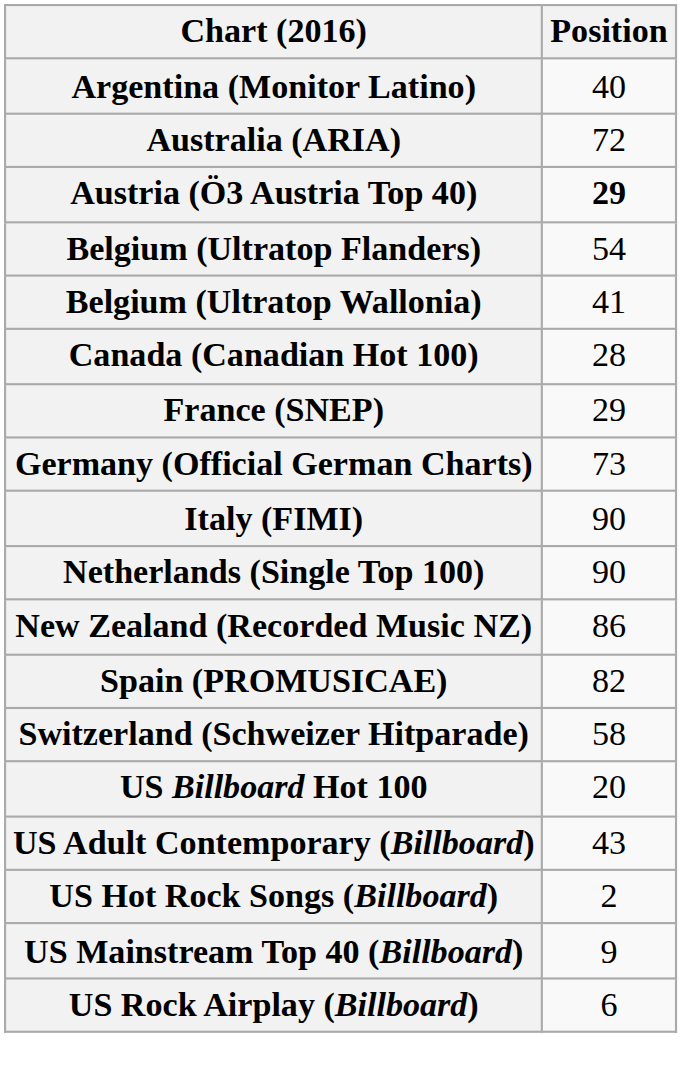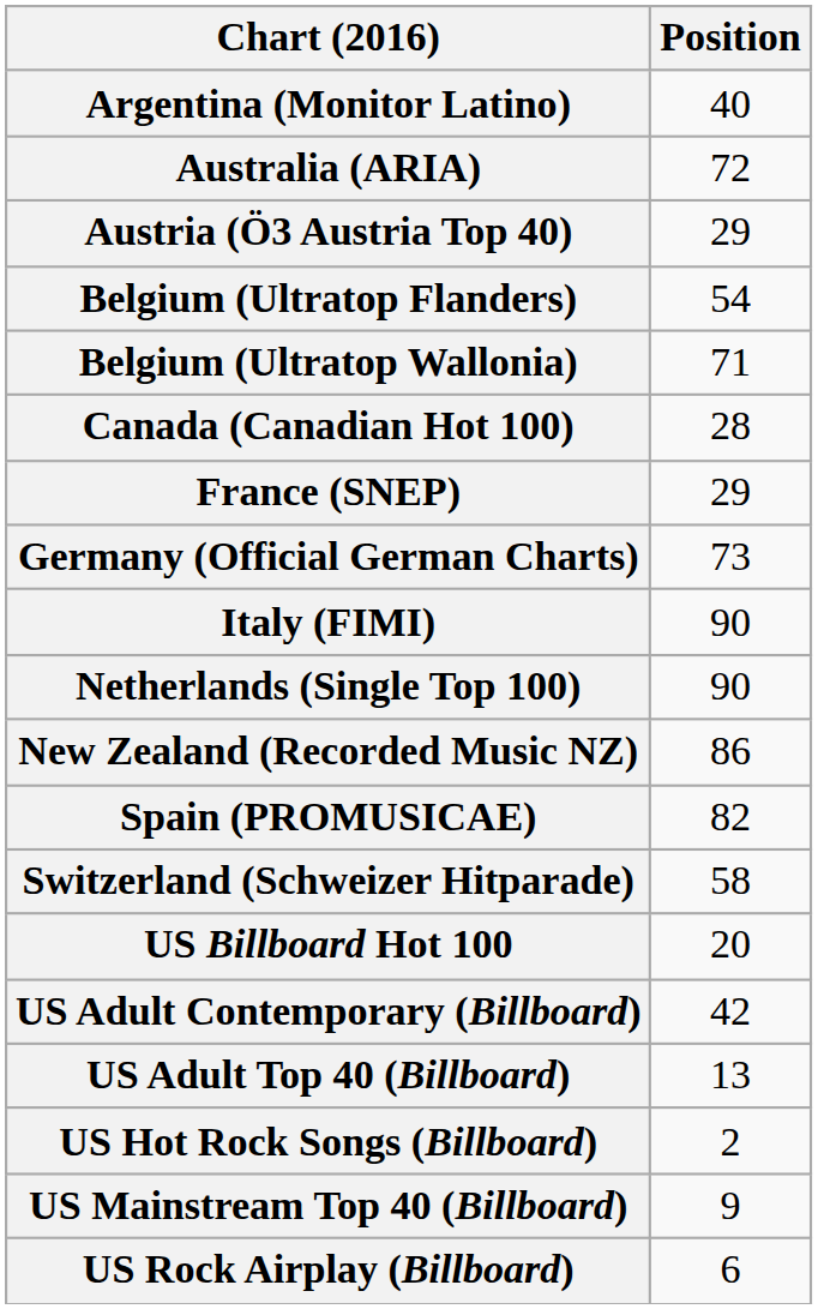 <table class="wikitable sortable plainrowheaders" style="text-align:center">
 <tr>
 <th>Chart (2016)</th>
 <th>Position</th>
 </tr>
 <tr>
 <th scope="row">Argentina (Monitor Latino)</th>
 <td>40</td>
 </tr>
 <tr>
 <th scope="row">Australia (ARIA)</th>
 <td>72</td>
 </tr>
 <tr>
 <th scope="row">Austria (Ö3 Austria Top 40)</th>
-<td><strong>29</strong></td>
+<td>29</td>
 </tr>
 <tr>
 <th scope="row">Belgium (Ultratop Flanders)</th>
 <td>54</td>
 </tr>
 <tr>
 <th scope="row">Belgium (Ultratop Wallonia)</th>
-<td>41</td>
+<td>71</td>
 </tr>
 <tr>
 <th scope="row">Canada (Canadian Hot 100)</th>
 <td>28</td>
 </tr>
 <tr>
 <th scope="row">France (SNEP)</th>
 <td>29</td>
 </tr>
 <tr>
 <th scope="row">Germany (Official German Charts)</th>
 <td>73</td>
 </tr>
 <tr>
 <th scope="row">Italy (FIMI)</th>
 <td>90</td>
 </tr>
 <tr>
 <th scope="row">Netherlands (Single Top 100)</th>
 <td>90</td>
 </tr>
 <tr>
 <th scope="row">New Zealand (Recorded Music NZ)</th>
 <td>86</td>
 </tr>
 <tr>
 <th scope="row">Spain (PROMUSICAE)</th>
 <td>82</td>
 </tr>
 <tr>
 <th scope="row">Switzerland (Schweizer Hitparade)</th>
 <td>58</td>
 </tr>
 <tr>
 <th scope="row">US <em>Billboard</em> Hot 100</th>
 <td>20</td>
 </tr>
 <tr>
 <th scope="row">US Adult Contemporary (<em>Billboard</em>)</th>
-<td>43</td>
+<td>42</td>
+</tr>
+<tr>
+<th scope="row">US Adult Top 40 (<em>Billboard</em>)</th>
+<td>13</td>
 </tr>
 <tr>
 <th scope="row">US Hot Rock Songs (<em>Billboard</em>)</th>
 <td>2</td>
 </tr>
 <tr>
 <th scope="row">US Mainstream Top 40 (<em>Billboard</em>)</th>
 <td>9</td>
 </tr>
 <tr>
 <th scope="row">US Rock Airplay (<em>Billboard</em>)</th>
 <td>6</td>
 </tr>
 </table>
